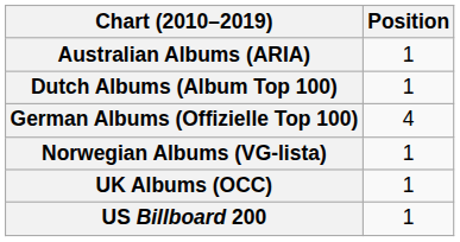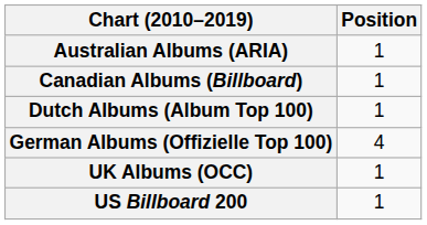 <table class="wikitable sortable plainrowheaders" style="text-align:center">
 <tr>
 <th scope="col">Chart (2010–2019)</th>
 <th scope="col">Position</th>
 </tr>
 <tr>
 <th scope="row">Australian Albums (ARIA)</th>
+<td>1</td>
+</tr>
+<tr>
+<th scope="row">Canadian Albums (<em>Billboard</em>)</th>
 <td>1</td>
 </tr>
 <tr>
 <th scope="row">Dutch Albums (Album Top 100)</th>
 <td>1</td>
 </tr>
 <tr>
 <th scope="row">German Albums (Offizielle Top 100)</th>
 <td>4</td>
 </tr>
 <tr>
-<th scope="row">Norwegian Albums (VG-lista)</th>
-<td>1</td>
-</tr>
-<tr>
 <th scope="row">UK Albums (OCC)</th>
 <td>1</td>
 </tr>
 <tr>
 <th scope="row">US <em>Billboard</em> 200</th>
 <td>1</td>
 </tr>
 </table>
